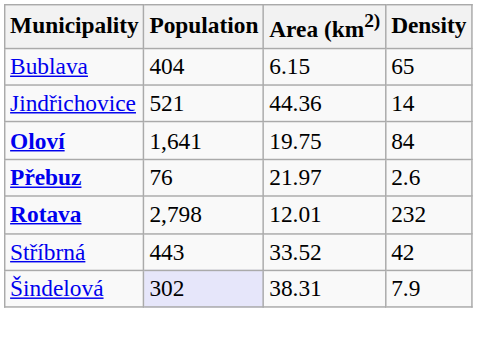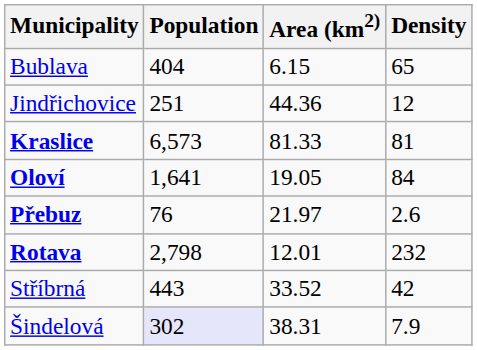 <table class="wikitable sortable">
 <tr>
 <th>Municipality</th>
 <th>Population</th>
 <th>Area (km<sup>2)</sup></th>
 <th>Density</th>
 </tr>
 <tr>
 <td><a href='#'>Bublava</a></td>
 <td>404</td>
 <td>6.15</td>
 <td>65</td>
 </tr>
 <tr>
 <td><a href='#'>Jindřichovice</a></td>
-<td>521</td>
+<td>251</td>
 <td>44.36</td>
-<td>14</td>
+<td>12</td>
+</tr>
+<tr>
+<td><strong><a href='#'>Kraslice</a></strong></td>
+<td>6,573</td>
+<td>81.33</td>
+<td>81</td>
 </tr>
 <tr>
 <td><strong><a href='#'>Oloví</a></strong></td>
 <td>1,641</td>
-<td>19.75</td>
+<td>19.05</td>
 <td>84</td>
 </tr>
 <tr>
 <td><strong><a href='#'>Přebuz</a></strong></td>
 <td>76</td>
 <td>21.97</td>
 <td>2.6</td>
 </tr>
 <tr>
 <td><strong><a href='#'>Rotava</a></strong></td>
 <td>2,798</td>
 <td>12.01</td>
 <td>232</td>
 </tr>
 <tr>
 <td><a href='#'>Stříbrná</a></td>
 <td>443</td>
 <td>33.52</td>
 <td>42</td>
 </tr>
 <tr>
 <td><a href='#'>Šindelová</a></td>
 <td style="background: lavender;">302</td>
 <td>38.31</td>
 <td>7.9</td>
 </tr>
 </table>
